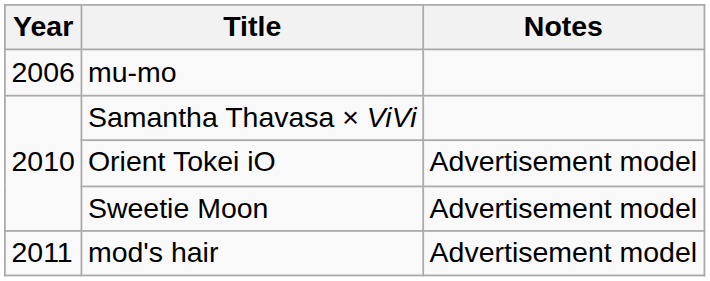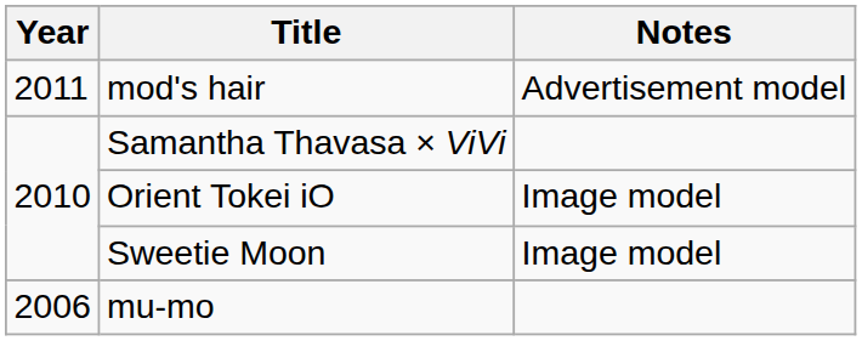 <table class="wikitable">
 <tr>
 <th>Year</th>
 <th>Title</th>
 <th>Notes</th>
 </tr>
 <tr>
-<td>2006</td>
-<td>mu-mo</td>
-<td></td>
+<td>2011</td>
+<td>mod's hair</td>
+<td>Advertisement model</td>
 </tr>
 <tr>
 <td rowspan="3">2010</td>
 <td>Samantha Thavasa × <em>ViVi</em></td>
 <td></td>
 </tr>
 <tr>
 <td>Orient Tokei iO</td>
-<td>Advertisement model</td>
+<td>Image model</td>
 </tr>
 <tr>
 <td>Sweetie Moon</td>
-<td>Advertisement model</td>
+<td>Image model</td>
 </tr>
 <tr>
-<td>2011</td>
-<td>mod's hair</td>
-<td>Advertisement model</td>
+<td>2006</td>
+<td>mu-mo</td>
+<td></td>
 </tr>
 </table>
